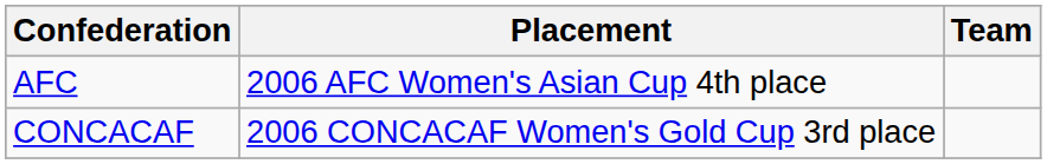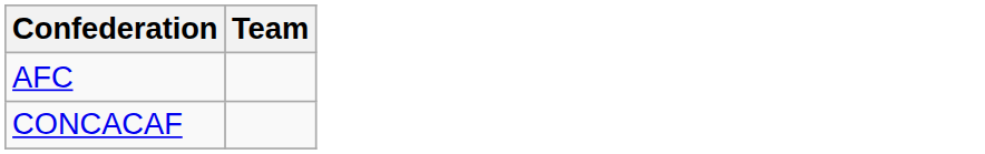 <table class=wikitable>
 <tr>
 <th>Confederation</th>
-<th>Placement</th>
 <th>Team</th>
 </tr>
 <tr>
 <td><a href='#'>AFC</a></td>
-<td><a href='#'>2006 AFC Women's Asian Cup</a> 4th place</td>
 <td></td>
 </tr>
 <tr>
 <td><a href='#'>CONCACAF</a></td>
-<td><a href='#'>2006 CONCACAF Women's Gold Cup</a> 3rd place</td>
 <td></td>
 </tr>
 </table>
